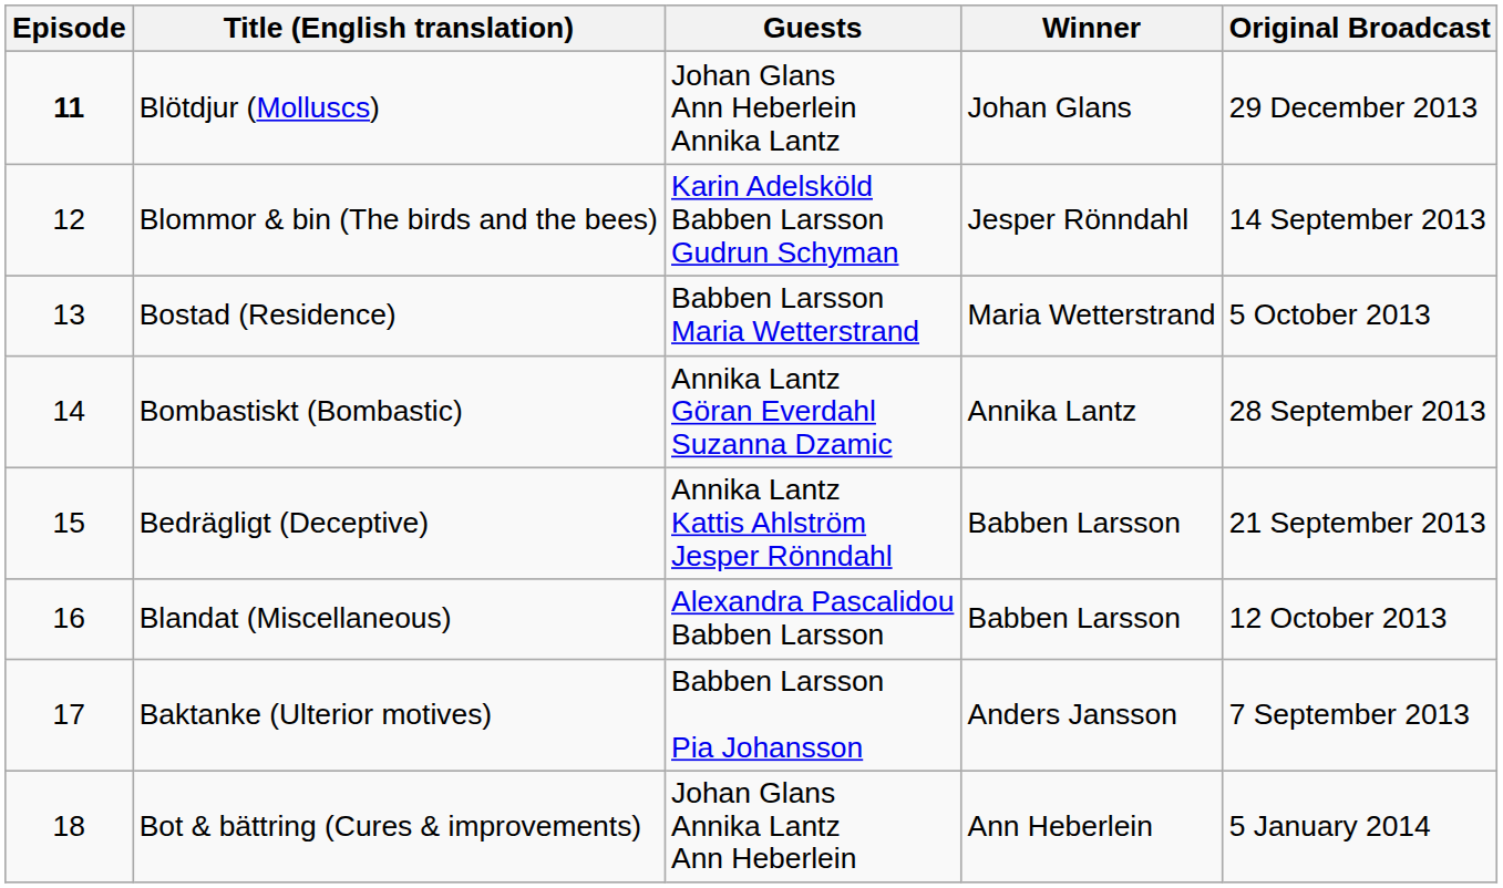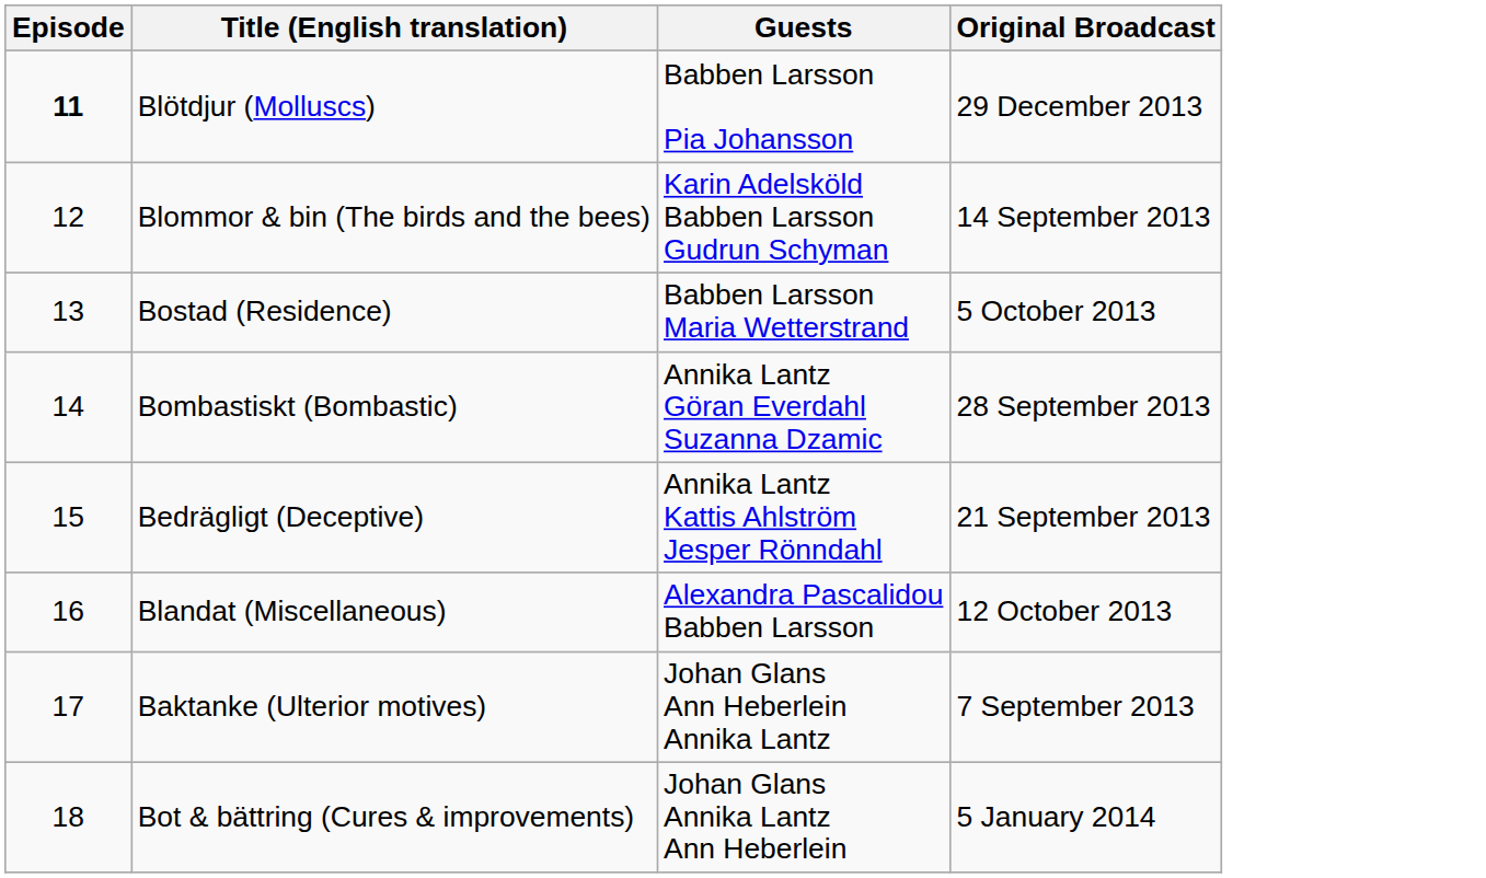 <table class="wikitable">
 <tr>
 <th style="text-align: center;">Episode</th>
 <th>Title (English translation)</th>
 <th>Guests</th>
-<th>Winner</th>
 <th>Original Broadcast</th>
 </tr>
 <tr>
 <td style="text-align: center;"><strong>11</strong></td>
 <td>Blötdjur (<a href='#'>Molluscs</a>)</td>
-<td>Johan Glans<br>Ann Heberlein<br>Annika Lantz</td>
-<td>Johan Glans</td>
+<td>Babben Larsson<br><br><a href='#'>Pia Johansson</a></td>
 <td>29 December 2013</td>
 </tr>
 <tr>
 <td style="text-align: center;">12</td>
 <td>Blommor & bin (The birds and the bees)</td>
 <td><a href='#'>Karin Adelsköld</a><br>Babben Larsson<br><a href='#'>Gudrun Schyman</a></td>
-<td>Jesper Rönndahl</td>
 <td>14 September 2013</td>
 </tr>
 <tr>
 <td style="text-align: center;">13</td>
 <td>Bostad (Residence)</td>
 <td>Babben Larsson<br><a href='#'>Maria Wetterstrand</a><br></td>
-<td>Maria Wetterstrand</td>
 <td>5 October 2013</td>
 </tr>
 <tr>
 <td style="text-align: center;">14</td>
 <td>Bombastiskt (Bombastic)</td>
 <td>Annika Lantz<br><a href='#'>Göran Everdahl</a><br><a href='#'>Suzanna Dzamic</a></td>
-<td>Annika Lantz</td>
 <td>28 September 2013</td>
 </tr>
 <tr>
 <td style="text-align: center;">15</td>
 <td>Bedrägligt (Deceptive)</td>
 <td>Annika Lantz<br><a href='#'>Kattis Ahlström</a><br><a href='#'>Jesper Rönndahl</a></td>
-<td>Babben Larsson</td>
 <td>21 September 2013</td>
 </tr>
 <tr>
 <td style="text-align: center;">16</td>
 <td>Blandat (Miscellaneous)</td>
 <td><a href='#'>Alexandra Pascalidou</a><br>Babben Larsson<br></td>
-<td>Babben Larsson</td>
 <td>12 October 2013</td>
 </tr>
 <tr>
 <td style="text-align: center;">17</td>
 <td>Baktanke (Ulterior motives)</td>
-<td>Babben Larsson<br><br><a href='#'>Pia Johansson</a></td>
-<td>Anders Jansson</td>
+<td>Johan Glans<br>Ann Heberlein<br>Annika Lantz</td>
 <td>7 September 2013</td>
 </tr>
 <tr>
 <td style="text-align: center;">18</td>
 <td>Bot & bättring (Cures & improvements)</td>
 <td>Johan Glans<br>Annika Lantz<br>Ann Heberlein</td>
-<td>Ann Heberlein</td>
 <td>5 January 2014</td>
 </tr>
 </table>
